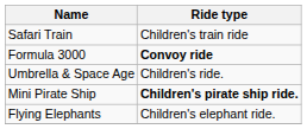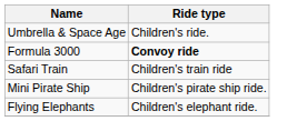 <table class="wikitable">
 <tr>
 <th>Name</th>
 <th>Ride type</th>
 </tr>
 <tr>
-<td>Safari Train</td>
-<td>Children's train ride</td>
+<td>Umbrella & Space Age</td>
+<td>Children's ride.</td>
 </tr>
 <tr>
 <td>Formula 3000</td>
 <td><strong>Convoy ride</strong></td>
 </tr>
 <tr>
-<td>Umbrella & Space Age</td>
-<td>Children's ride.</td>
+<td>Safari Train</td>
+<td>Children's train ride</td>
 </tr>
 <tr>
 <td>Mini Pirate Ship</td>
-<td><strong>Children's pirate ship ride.</strong></td>
+<td>Children's pirate ship ride.</td>
 </tr>
 <tr>
 <td>Flying Elephants</td>
 <td>Children's elephant ride.</td>
 </tr>
 <tr>
 </tr>
 </table>
